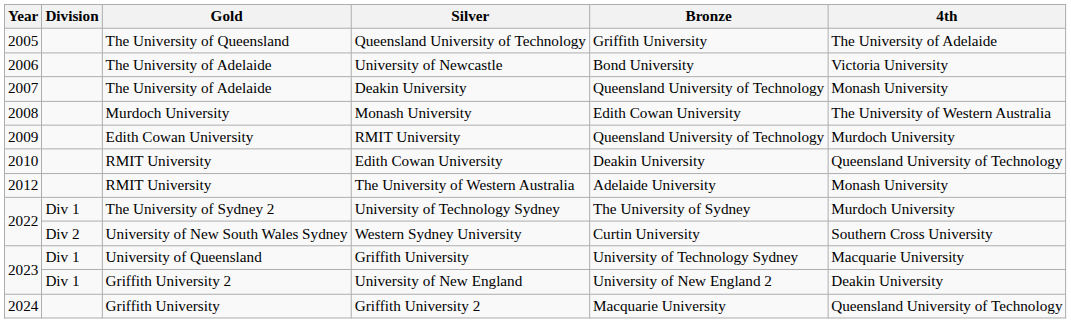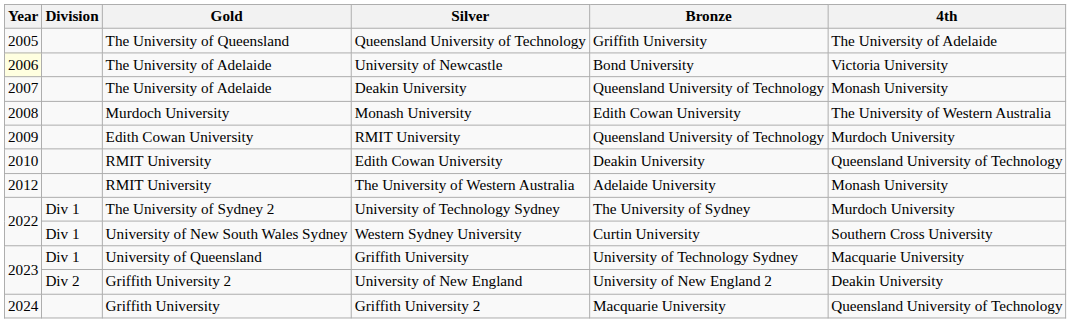 <table class="wikitable">
 <tr>
 <th>Year</th>
 <th>Division</th>
 <th>Gold</th>
 <th>Silver</th>
 <th>Bronze</th>
 <th>4th</th>
 </tr>
 <tr>
 <td>2005</td>
 <td></td>
 <td>The University of Queensland</td>
 <td>Queensland University of Technology</td>
 <td>Griffith University</td>
 <td>The University of Adelaide</td>
 </tr>
 <tr>
-<td>2006</td>
+<td style="background: lightyellow;">2006</td>
 <td></td>
 <td>The University of Adelaide</td>
 <td>University of Newcastle</td>
 <td>Bond University</td>
 <td>Victoria University</td>
 </tr>
 <tr>
 <td>2007</td>
 <td></td>
 <td>The University of Adelaide</td>
 <td>Deakin University</td>
 <td>Queensland University of Technology</td>
 <td>Monash University</td>
 </tr>
 <tr>
 <td>2008</td>
 <td></td>
 <td>Murdoch University</td>
 <td>Monash University</td>
 <td>Edith Cowan University</td>
 <td>The University of Western Australia</td>
 </tr>
 <tr>
 <td>2009</td>
 <td></td>
 <td>Edith Cowan University</td>
 <td>RMIT University</td>
 <td>Queensland University of Technology</td>
 <td>Murdoch University</td>
 </tr>
 <tr>
 <td>2010</td>
 <td></td>
 <td>RMIT University</td>
 <td>Edith Cowan University</td>
 <td>Deakin University</td>
 <td>Queensland University of Technology</td>
 </tr>
 <tr>
 <td>2012</td>
 <td></td>
 <td>RMIT University</td>
 <td>The University of Western Australia</td>
 <td>Adelaide University</td>
 <td>Monash University</td>
 </tr>
 <tr>
 <td rowspan="2">2022</td>
 <td>Div 1</td>
 <td>The University of Sydney 2</td>
 <td>University of Technology Sydney</td>
 <td>The University of Sydney</td>
 <td>Murdoch University</td>
 </tr>
 <tr>
-<td>Div 2</td>
+<td>Div 1</td>
 <td>University of New South Wales Sydney</td>
 <td>Western Sydney University</td>
 <td>Curtin University</td>
 <td>Southern Cross University</td>
 </tr>
 <tr>
 <td rowspan="2">2023</td>
 <td>Div 1</td>
 <td>University of Queensland</td>
 <td>Griffith University</td>
 <td>University of Technology Sydney</td>
 <td>Macquarie University</td>
 </tr>
 <tr>
-<td>Div 1</td>
+<td>Div 2</td>
 <td>Griffith University 2</td>
 <td>University of New England</td>
 <td>University of New England 2</td>
 <td>Deakin University</td>
 </tr>
 <tr>
 <td>2024</td>
 <td></td>
 <td>Griffith University</td>
 <td>Griffith University 2</td>
 <td>Macquarie University</td>
 <td>Queensland University of Technology</td>
 </tr>
 </table>
